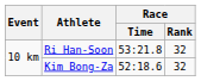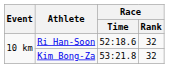 <table class="wikitable" border="1" style="font-size:90%">
 <tr>
 <th rowspan=2>Event</th>
 <th rowspan=2>Athlete</th>
 <th colspan=2>Race</th>
 </tr>
 <tr>
 <th>Time</th>
 <th>Rank</th>
 </tr>
 <tr>
 <td rowspan=2>10 km</td>
 <td><a href='#'>Ri Han-Soon</a></td>
-<td align=center>53:21.8</td>
+<td align=center>52:18.6</td>
 <td align=center>32</td>
 </tr>
 <tr>
 <td><a href='#'>Kim Bong-Za</a></td>
-<td align=center>52:18.6</td>
+<td align=center>53:21.8</td>
 <td align=center>32</td>
 </tr>
 </table>
